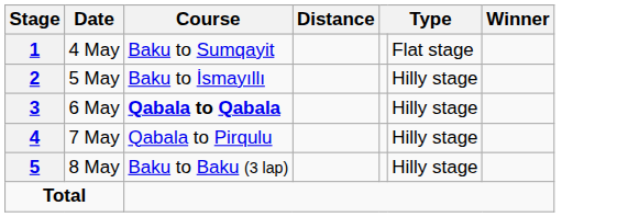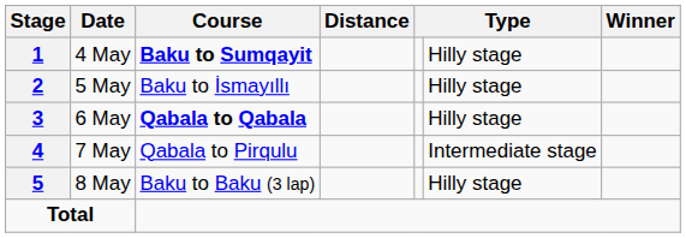 <table class="wikitable">
 <tr>
 <th>Stage</th>
 <th>Date</th>
 <th>Course</th>
 <th>Distance</th>
 <th colspan="2">Type</th>
 <th>Winner</th>
 </tr>
 <tr>
 <th style="text-align:center"><a href='#'>1</a></th>
 <td align=right>4 May</td>
-<td><a href='#'>Baku</a> to <a href='#'>Sumqayit</a></td>
+<td><strong><a href='#'>Baku</a> to <a href='#'>Sumqayit</a></strong></td>
 <td style="text-align:right;"></td>
 <td></td>
-<td>Flat stage</td>
+<td>Hilly stage</td>
 <td></td>
 </tr>
 <tr>
 <th style="text-align:center"><a href='#'>2</a></th>
 <td align=right>5 May</td>
 <td><a href='#'>Baku</a> to <a href='#'>İsmayıllı</a></td>
 <td style="text-align:right;"></td>
 <td></td>
 <td>Hilly stage</td>
 <td></td>
 </tr>
 <tr>
 <th style="text-align:center"><a href='#'>3</a></th>
 <td align=right>6 May</td>
 <td><strong><a href='#'>Qabala</a> to <a href='#'>Qabala</a></strong></td>
 <td style="text-align:right;"></td>
 <td></td>
 <td>Hilly stage</td>
 <td></td>
 </tr>
 <tr>
 <th style="text-align:center"><a href='#'>4</a></th>
 <td align=right>7 May</td>
 <td><a href='#'>Qabala</a> to <a href='#'>Pirqulu</a></td>
 <td style="text-align:right;"></td>
 <td></td>
-<td>Hilly stage</td>
+<td>Intermediate stage</td>
 <td></td>
 </tr>
 <tr>
 <th style="text-align:center"><a href='#'>5</a></th>
 <td align=right>8 May</td>
 <td><a href='#'>Baku</a> to <a href='#'>Baku</a> <small>(3 lap)</small></td>
 <td style="text-align:right;"></td>
 <td></td>
 <td>Hilly stage</td>
 <td></td>
 </tr>
 <tr>
 <td colspan="2" style="text-align:center;"><strong>Total</strong></td>
 <td colspan="6" style="text-align:center;"></td>
 </tr>
 </table>
